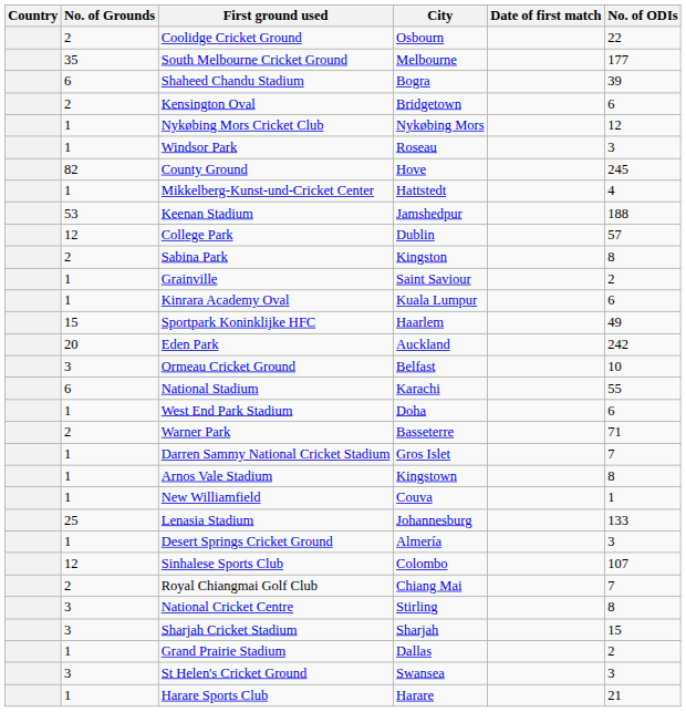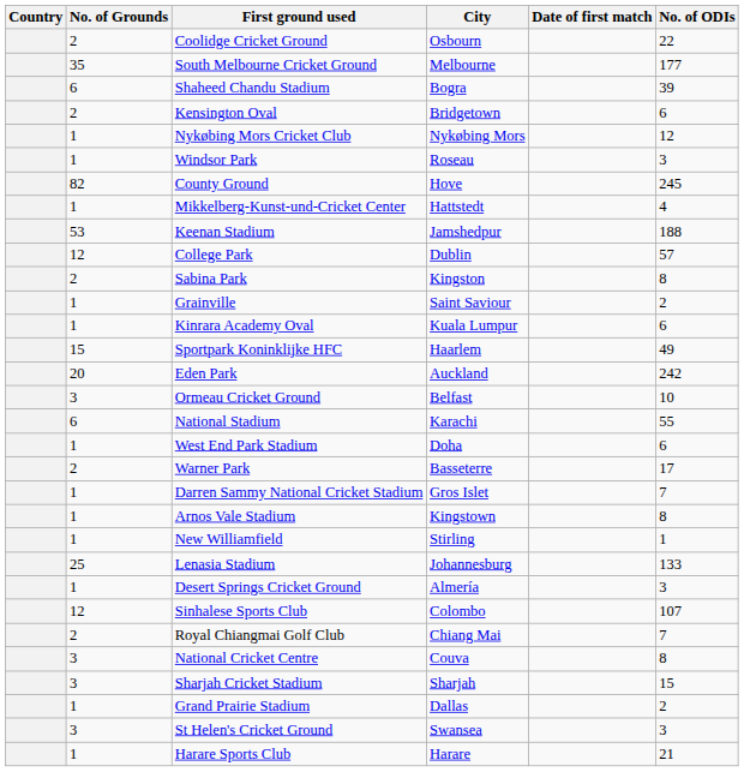 <table class="wikitable sortable defaultcenter col1left col3left col4left">
 <tr>
 <th>Country</th>
 <th>No. of Grounds</th>
 <th>First ground used</th>
 <th>City</th>
 <th>Date of first match</th>
 <th>No. of ODIs</th>
 </tr>
 <tr>
 <th></th>
 <td>2</td>
 <td><a href='#'>Coolidge Cricket Ground</a></td>
 <td><a href='#'>Osbourn</a></td>
 <td></td>
 <td>22</td>
 </tr>
 <tr>
 <th></th>
 <td>35</td>
 <td><a href='#'>South Melbourne Cricket Ground</a></td>
 <td><a href='#'>Melbourne</a></td>
 <td></td>
 <td>177</td>
 </tr>
 <tr>
 <th></th>
 <td>6</td>
 <td><a href='#'>Shaheed Chandu Stadium</a></td>
 <td><a href='#'>Bogra</a></td>
 <td></td>
 <td>39</td>
 </tr>
 <tr>
 <th></th>
 <td>2</td>
 <td><a href='#'>Kensington Oval</a></td>
 <td><a href='#'>Bridgetown</a></td>
 <td></td>
 <td>6</td>
 </tr>
 <tr>
 <th></th>
 <td>1</td>
 <td><a href='#'>Nykøbing Mors Cricket Club</a></td>
 <td><a href='#'>Nykøbing Mors</a></td>
 <td></td>
 <td>12</td>
 </tr>
 <tr>
 <th></th>
 <td>1</td>
 <td><a href='#'>Windsor Park</a></td>
 <td><a href='#'>Roseau</a></td>
 <td></td>
 <td>3</td>
 </tr>
 <tr>
 <th></th>
 <td>82</td>
 <td><a href='#'>County Ground</a></td>
 <td><a href='#'>Hove</a></td>
 <td></td>
 <td>245 </td>
 </tr>
 <tr>
 <th></th>
 <td>1</td>
 <td><a href='#'>Mikkelberg-Kunst-und-Cricket Center</a></td>
 <td><a href='#'>Hattstedt</a></td>
 <td></td>
 <td>4</td>
 </tr>
 <tr>
 <th></th>
 <td>53</td>
 <td><a href='#'>Keenan Stadium</a></td>
 <td><a href='#'>Jamshedpur</a></td>
 <td></td>
 <td>188</td>
 </tr>
 <tr>
 <th></th>
 <td>12</td>
 <td><a href='#'>College Park</a></td>
 <td><a href='#'>Dublin</a></td>
 <td></td>
 <td>57</td>
 </tr>
 <tr>
 <th></th>
 <td>2</td>
 <td><a href='#'>Sabina Park</a></td>
 <td><a href='#'>Kingston</a></td>
 <td></td>
 <td>8</td>
 </tr>
 <tr>
 <th></th>
 <td>1</td>
 <td><a href='#'>Grainville</a></td>
 <td><a href='#'>Saint Saviour</a></td>
 <td></td>
 <td>2</td>
 </tr>
 <tr>
 <th></th>
 <td>1</td>
 <td><a href='#'>Kinrara Academy Oval</a></td>
 <td><a href='#'>Kuala Lumpur</a></td>
 <td></td>
 <td>6</td>
 </tr>
 <tr>
 <th></th>
 <td>15</td>
 <td><a href='#'>Sportpark Koninklijke HFC</a></td>
 <td><a href='#'>Haarlem</a></td>
 <td></td>
 <td>49</td>
 </tr>
 <tr>
 <th></th>
 <td>20</td>
 <td><a href='#'>Eden Park</a></td>
 <td><a href='#'>Auckland</a></td>
 <td></td>
 <td>242</td>
 </tr>
 <tr>
 <th></th>
 <td>3</td>
 <td><a href='#'>Ormeau Cricket Ground</a></td>
 <td><a href='#'>Belfast</a></td>
 <td></td>
 <td>10</td>
 </tr>
 <tr>
 <th></th>
 <td>6</td>
 <td><a href='#'>National Stadium</a></td>
 <td><a href='#'>Karachi</a></td>
 <td></td>
 <td>55</td>
 </tr>
 <tr>
 <th></th>
 <td>1</td>
 <td><a href='#'>West End Park Stadium</a></td>
 <td><a href='#'>Doha</a></td>
 <td></td>
 <td>6</td>
 </tr>
 <tr>
 <th></th>
 <td>2</td>
 <td><a href='#'>Warner Park</a></td>
 <td><a href='#'>Basseterre</a></td>
 <td></td>
-<td>71</td>
+<td>17</td>
 </tr>
 <tr>
 <th></th>
 <td>1</td>
 <td><a href='#'>Darren Sammy National Cricket Stadium</a></td>
 <td><a href='#'>Gros Islet</a></td>
 <td></td>
 <td>7</td>
 </tr>
 <tr>
 <th></th>
 <td>1</td>
 <td><a href='#'>Arnos Vale Stadium</a></td>
 <td><a href='#'>Kingstown</a></td>
 <td></td>
 <td>8</td>
 </tr>
 <tr>
 <th></th>
 <td>1</td>
 <td><a href='#'>New Williamfield</a></td>
-<td><a href='#'>Couva</a></td>
+<td><a href='#'>Stirling</a></td>
 <td></td>
 <td>1</td>
 </tr>
 <tr>
 <th></th>
 <td>25</td>
 <td><a href='#'>Lenasia Stadium</a></td>
 <td><a href='#'>Johannesburg</a></td>
 <td></td>
 <td>133</td>
 </tr>
 <tr>
 <th></th>
 <td>1</td>
 <td><a href='#'>Desert Springs Cricket Ground</a></td>
 <td><a href='#'>Almería</a></td>
 <td></td>
 <td>3</td>
 </tr>
 <tr>
 <th></th>
 <td>12</td>
 <td><a href='#'>Sinhalese Sports Club</a></td>
 <td><a href='#'>Colombo</a></td>
 <td></td>
 <td>107</td>
 </tr>
 <tr>
 <th></th>
 <td>2</td>
 <td>Royal Chiangmai Golf Club</td>
 <td><a href='#'>Chiang Mai</a></td>
 <td></td>
 <td>7</td>
 </tr>
 <tr>
 <th></th>
 <td>3</td>
 <td><a href='#'>National Cricket Centre</a></td>
-<td><a href='#'>Stirling</a></td>
+<td><a href='#'>Couva</a></td>
 <td></td>
 <td>8</td>
 </tr>
 <tr>
 <th></th>
 <td>3</td>
 <td><a href='#'>Sharjah Cricket Stadium</a></td>
 <td><a href='#'>Sharjah</a></td>
 <td></td>
 <td>15</td>
 </tr>
 <tr>
 <th></th>
 <td>1</td>
 <td><a href='#'>Grand Prairie Stadium</a></td>
 <td><a href='#'>Dallas</a></td>
 <td></td>
 <td>2</td>
 </tr>
 <tr>
 <th></th>
 <td>3</td>
 <td><a href='#'>St Helen's Cricket Ground</a></td>
 <td><a href='#'>Swansea</a></td>
 <td></td>
 <td>3</td>
 </tr>
 <tr>
 <th></th>
 <td>1</td>
 <td><a href='#'>Harare Sports Club</a></td>
 <td><a href='#'>Harare</a></td>
 <td></td>
 <td>21</td>
 </tr>
 </table>
